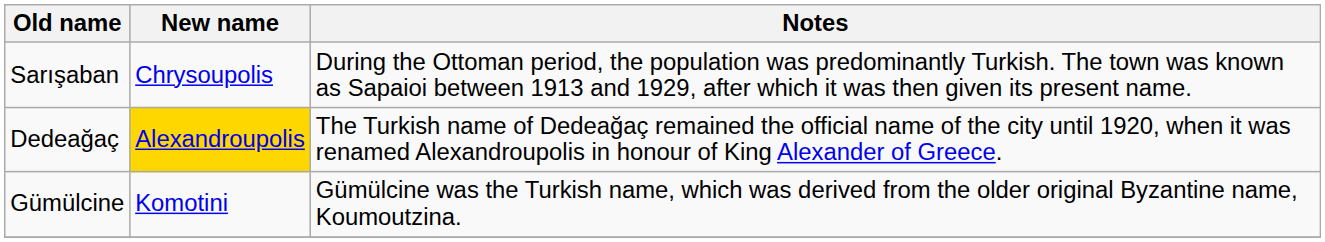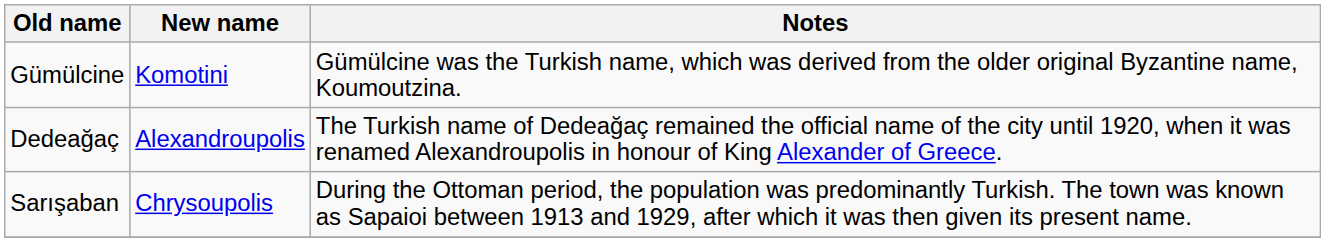 <table class="wikitable" style="margin: 1em auto 1em auto;">
 <tr>
 <th scope="col">Old name</th>
 <th scope="col">New name</th>
 <th scope="col">Notes</th>
 </tr>
 <tr>
+<td>Gümülcine</td>
+<td><a href='#'>Komotini</a></td>
+<td>Gümülcine was the Turkish name, which was derived from the older original Byzantine name, Koumoutzina.</td>
+</tr>
+<tr>
+<td>Dedeağaç</td>
+<td><a href='#'>Alexandroupolis</a></td>
+<td>The Turkish name of Dedeağaç remained the official name of the city until 1920, when it was renamed Alexandroupolis in honour of King <a href='#'>Alexander of Greece</a>.</td>
+</tr>
+<tr>
 <td>Sarışaban</td>
 <td><a href='#'>Chrysoupolis</a></td>
 <td>During the Ottoman period, the population was predominantly Turkish. The town was known as Sapaioi between 1913 and 1929, after which it was then given its present name.</td>
 </tr>
 <tr>
-<td>Dedeağaç</td>
-<td style="background: gold;"><a href='#'>Alexandroupolis</a></td>
-<td>The Turkish name of Dedeağaç remained the official name of the city until 1920, when it was renamed Alexandroupolis in honour of King <a href='#'>Alexander of Greece</a>.</td>
-</tr>
-<tr>
-<td>Gümülcine</td>
-<td><a href='#'>Komotini</a></td>
-<td>Gümülcine was the Turkish name, which was derived from the older original Byzantine name, Koumoutzina.</td>
-</tr>
-<tr>
 </tr>
 </table>
